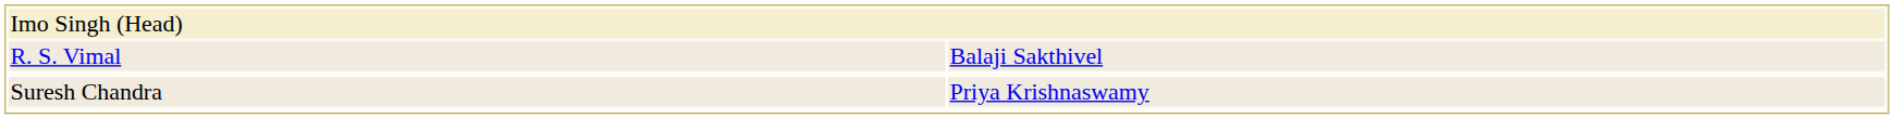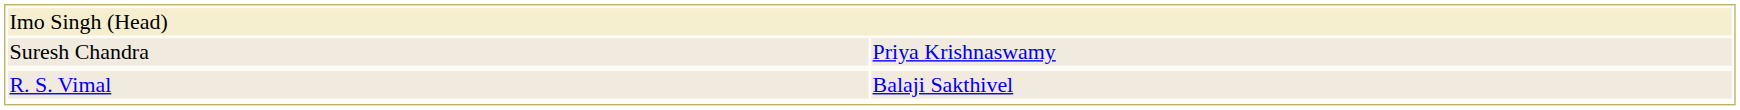 <table style="width:100%;border: 1px solid #BEB168;background-color:#FDFCF6;">
 <tr>
 <td colspan="2" style="background-color:#F5EFD0;"> Imo Singh (Head)</td>
+</tr>
+<tr style="background-color:#F0EADF;">
+<td style="width:50%"> Suresh Chandra</td>
+<td style="width:50%"> <a href='#'>Priya Krishnaswamy</a></td>
+</tr>
+<tr style="vertical-align:top;">
 </tr>
 <tr style="background-color:#F0EADF;">
 <td style="width:50%"> <a href='#'>R. S. Vimal</a></td>
 <td style="width:50%"> <a href='#'>Balaji Sakthivel</a></td>
 </tr>
 <tr style="vertical-align:top;">
 </tr>
-<tr style="background-color:#F0EADF;">
-<td style="width:50%"> Suresh Chandra</td>
-<td style="width:50%"> <a href='#'>Priya Krishnaswamy</a></td>
-</tr>
-<tr style="vertical-align:top;">
-</tr>
 </table>
